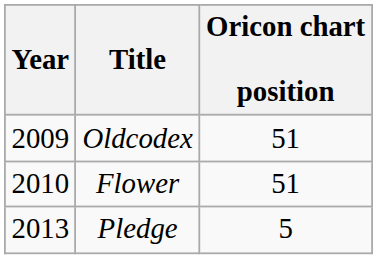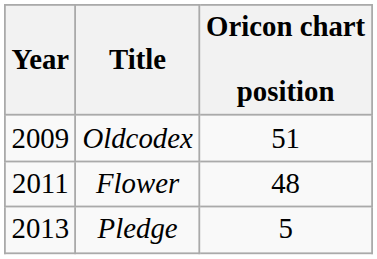 <table class="wikitable" style="text-align: center">
 <tr>
 <th>Year</th>
 <th>Title</th>
 <th>Oricon chart <br><br>position</th>
 </tr>
 <tr>
 <td>2009</td>
 <td><em>Oldcodex</em></td>
 <td>51</td>
 </tr>
 <tr>
-<td>2010</td>
+<td>2011</td>
 <td><em>Flower</em></td>
-<td>51</td>
+<td>48</td>
 </tr>
 <tr>
 <td>2013</td>
 <td><em>Pledge</em></td>
 <td>5</td>
 </tr>
 </table>
